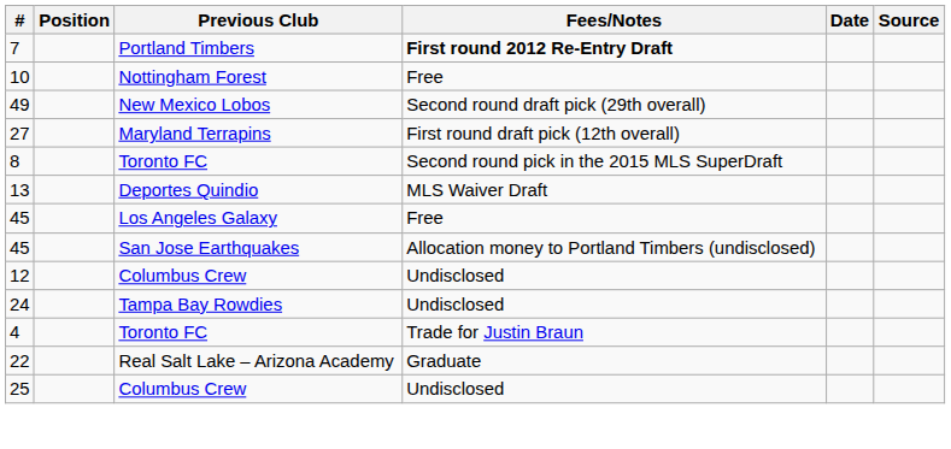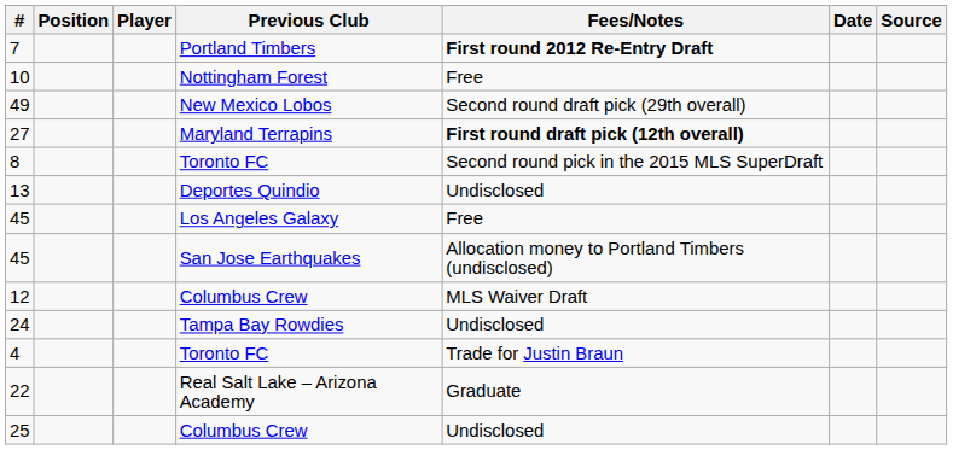 <table class="wikitable sortable" style="width:90%; text-align:center; font-size:95%; text-align:left;">
 <tr>
 <th><strong>#</strong></th>
 <th><strong>Position </strong></th>
+<th><strong>Player </strong></th>
 <th><strong>Previous Club</strong></th>
 <th><strong>Fees/Notes </strong></th>
 <th><strong>Date</strong></th>
 <th><strong>Source</strong></th>
 </tr>
 <tr>
 <td>7</td>
+<td></td>
 <td></td>
 <td> <a href='#'>Portland Timbers</a></td>
 <td><strong>First round 2012 Re-Entry Draft</strong></td>
 <td></td>
 <td></td>
 </tr>
 <tr>
 <td>10</td>
 <td></td>
+<td></td>
 <td>  <a href='#'>Nottingham Forest</a></td>
 <td>Free</td>
 <td></td>
 <td></td>
 </tr>
 <tr>
 <td>49</td>
+<td></td>
 <td></td>
 <td>  <a href='#'>New Mexico Lobos</a></td>
 <td>Second round draft pick (29th overall)</td>
 <td></td>
 <td></td>
 </tr>
 <tr>
 <td>27</td>
 <td></td>
+<td></td>
 <td>  <a href='#'>Maryland Terrapins</a></td>
-<td>First round draft pick (12th overall)</td>
+<td><strong>First round draft pick (12th overall)</strong></td>
 <td></td>
 <td></td>
 </tr>
 <tr>
 <td>8</td>
+<td></td>
 <td></td>
 <td> <a href='#'>Toronto FC</a></td>
 <td>Second round pick in the 2015 MLS SuperDraft</td>
 <td></td>
 <td></td>
 </tr>
 <tr>
 <td>13</td>
 <td></td>
+<td></td>
 <td> <a href='#'>Deportes Quindio</a></td>
-<td>MLS Waiver Draft</td>
+<td>Undisclosed</td>
 <td></td>
 <td></td>
 </tr>
 <tr>
 <td>45</td>
+<td></td>
 <td></td>
 <td> <a href='#'>Los Angeles Galaxy</a></td>
 <td>Free</td>
 <td></td>
 <td></td>
 </tr>
 <tr>
 <td>45</td>
 <td></td>
+<td></td>
 <td> <a href='#'>San Jose Earthquakes</a></td>
 <td>Allocation money to Portland Timbers (undisclosed)</td>
 <td></td>
 <td></td>
 </tr>
 <tr>
 <td>12</td>
 <td></td>
+<td></td>
 <td> <a href='#'>Columbus Crew</a></td>
-<td>Undisclosed</td>
+<td>MLS Waiver Draft</td>
 <td></td>
 <td></td>
 </tr>
 <tr>
 <td>24</td>
+<td></td>
 <td></td>
 <td> <a href='#'>Tampa Bay Rowdies</a></td>
 <td>Undisclosed</td>
 <td></td>
 <td></td>
 </tr>
 <tr>
 <td>4</td>
 <td></td>
+<td></td>
 <td> <a href='#'>Toronto FC</a></td>
 <td>Trade for <a href='#'>Justin Braun</a></td>
 <td></td>
 <td></td>
 </tr>
 <tr>
 <td>22</td>
+<td></td>
 <td></td>
 <td>  Real Salt Lake – Arizona Academy</td>
 <td>Graduate</td>
 <td></td>
 <td></td>
 </tr>
 <tr>
 <td>25</td>
 <td></td>
+<td></td>
 <td> <a href='#'>Columbus Crew</a></td>
 <td>Undisclosed</td>
 <td></td>
 <td></td>
 </tr>
 </table>
